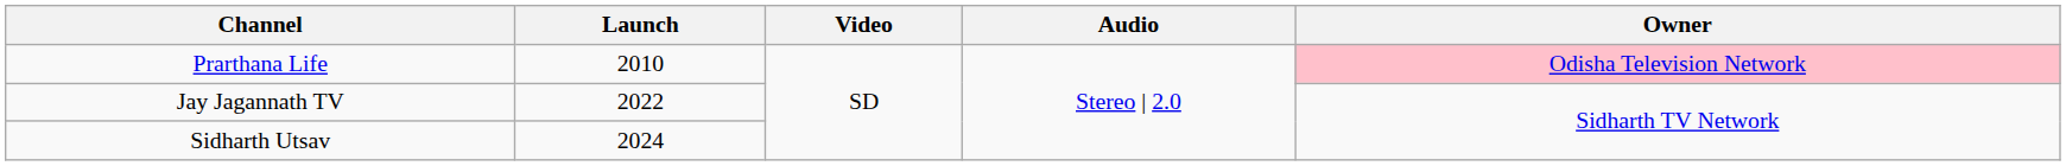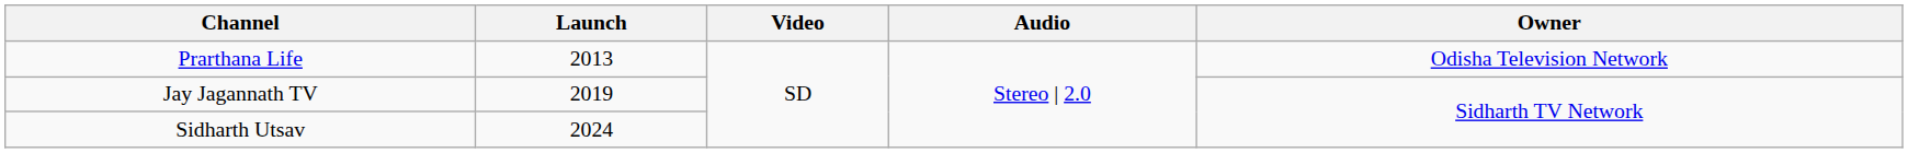 <table class="wikitable sortable" style="border-collapse:collapse; font-size: 90%; text-align:center" width="100%">
 <tr>
 <th>Channel</th>
 <th>Launch</th>
 <th>Video</th>
 <th>Audio</th>
 <th>Owner</th>
 </tr>
 <tr>
 <td><a href='#'>Prarthana Life</a></td>
-<td>2010</td>
+<td>2013</td>
 <td rowspan="3">SD</td>
 <td rowspan="3"><a href='#'>Stereo</a> | <a href='#'>2.0</a></td>
-<td style="background: pink;"><a href='#'>Odisha Television Network</a></td>
+<td><a href='#'>Odisha Television Network</a></td>
 </tr>
 <tr>
 <td>Jay Jagannath TV</td>
-<td>2022</td>
+<td>2019</td>
 <td rowspan="2"><a href='#'>Sidharth TV Network</a></td>
 </tr>
 <tr>
 <td>Sidharth Utsav</td>
 <td>2024</td>
 </tr>
 </table>
